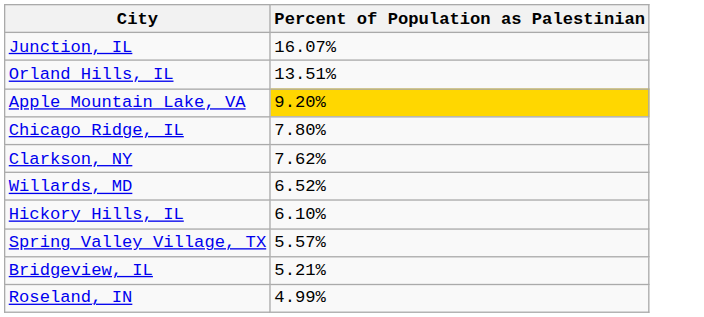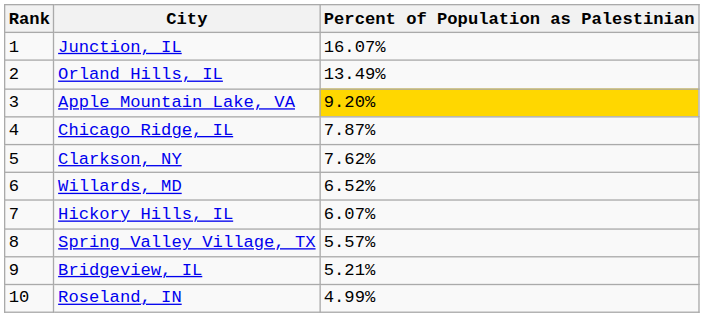 <table class="wikitable">
 <tr>
+<th>Rank</th>
 <th>City</th>
 <th>Percent of Population as Palestinian</th>
 </tr>
 <tr>
+<td>1</td>
 <td><a href='#'>Junction, IL</a></td>
 <td>16.07%</td>
 </tr>
 <tr>
+<td>2</td>
 <td><a href='#'>Orland Hills, IL</a></td>
-<td>13.51%</td>
+<td>13.49%</td>
 </tr>
 <tr>
+<td>3</td>
 <td><a href='#'>Apple Mountain Lake, VA</a></td>
 <td style="background: gold;">9.20%</td>
 </tr>
 <tr>
+<td>4</td>
 <td><a href='#'>Chicago Ridge, IL</a></td>
-<td>7.80%</td>
+<td>7.87%</td>
 </tr>
 <tr>
+<td>5</td>
 <td><a href='#'>Clarkson, NY</a></td>
 <td>7.62%</td>
 </tr>
 <tr>
+<td>6</td>
 <td><a href='#'>Willards, MD</a></td>
 <td>6.52%</td>
 </tr>
 <tr>
+<td>7</td>
 <td><a href='#'>Hickory Hills, IL</a></td>
-<td>6.10%</td>
+<td>6.07%</td>
 </tr>
 <tr>
+<td>8</td>
 <td><a href='#'>Spring Valley Village, TX</a></td>
 <td>5.57%</td>
 </tr>
 <tr>
+<td>9</td>
 <td><a href='#'>Bridgeview, IL</a></td>
 <td>5.21%</td>
 </tr>
 <tr>
+<td>10</td>
 <td><a href='#'>Roseland, IN</a></td>
 <td>4.99%</td>
 </tr>
 </table>
